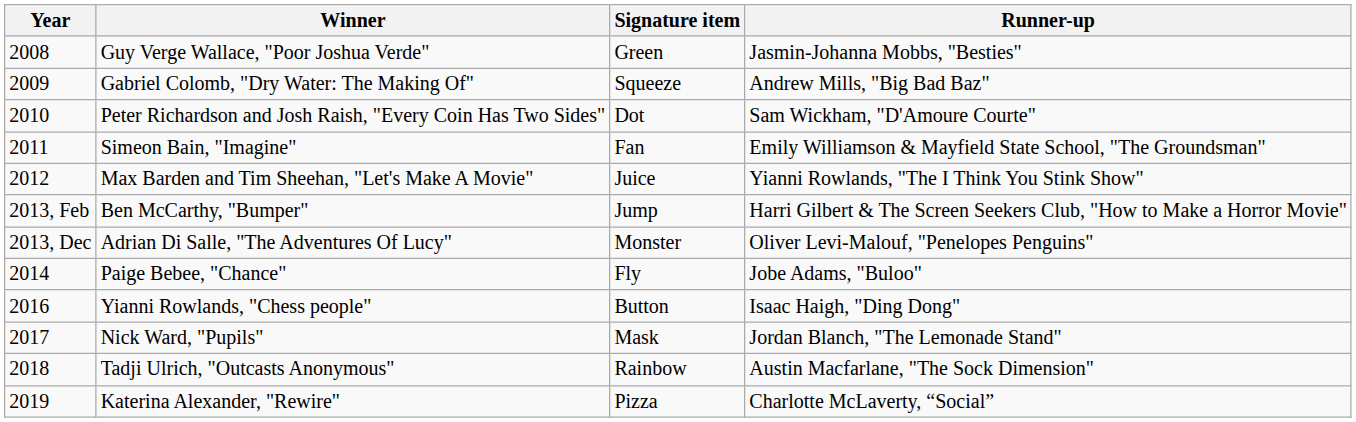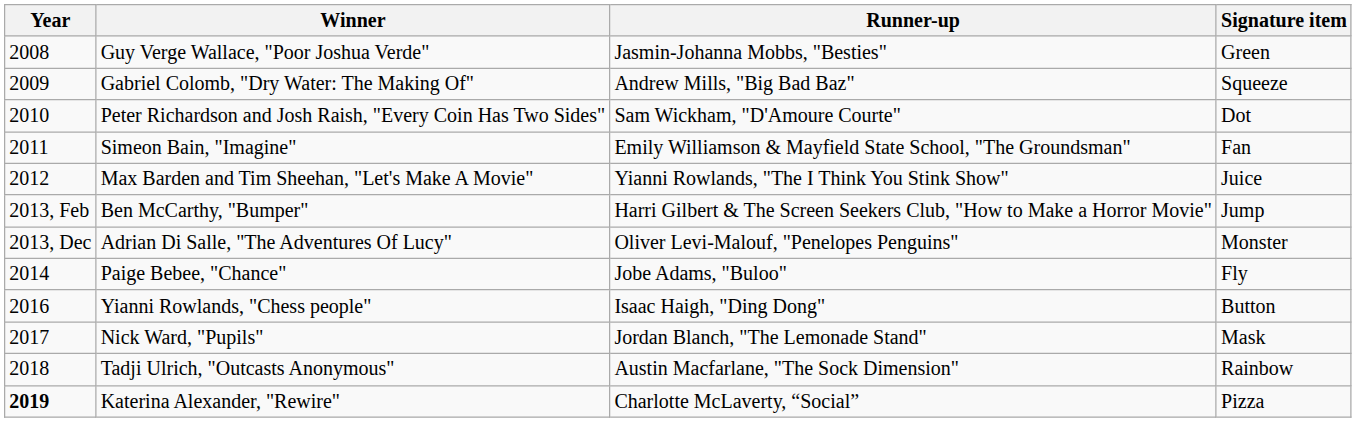 <table class="wikitable">
 <tr>
 <th>Year</th>
 <th>Winner</th>
+<th>Runner-up</th>
 <th>Signature item</th>
-<th>Runner-up</th>
 </tr>
 <tr>
 <td>2008</td>
 <td>Guy Verge Wallace, "Poor Joshua Verde"</td>
+<td>Jasmin-Johanna Mobbs, "Besties"</td>
 <td>Green</td>
-<td>Jasmin-Johanna Mobbs, "Besties"</td>
 </tr>
 <tr>
 <td>2009</td>
 <td>Gabriel Colomb, "Dry Water: The Making Of"</td>
+<td>Andrew Mills, "Big Bad Baz"</td>
 <td>Squeeze</td>
-<td>Andrew Mills, "Big Bad Baz"</td>
 </tr>
 <tr>
 <td>2010</td>
 <td>Peter Richardson and Josh Raish, "Every Coin Has Two Sides"</td>
+<td>Sam Wickham, "D'Amoure Courte"</td>
 <td>Dot</td>
-<td>Sam Wickham, "D'Amoure Courte"</td>
 </tr>
 <tr>
 <td>2011</td>
 <td>Simeon Bain, "Imagine"</td>
+<td>Emily Williamson & Mayfield State School, "The Groundsman"</td>
 <td>Fan</td>
-<td>Emily Williamson & Mayfield State School, "The Groundsman"</td>
 </tr>
 <tr>
 <td>2012</td>
 <td>Max Barden and Tim Sheehan, "Let's Make A Movie"</td>
+<td>Yianni Rowlands, "The I Think You Stink Show"</td>
 <td>Juice</td>
-<td>Yianni Rowlands, "The I Think You Stink Show"</td>
 </tr>
 <tr>
 <td>2013, Feb</td>
 <td>Ben McCarthy, "Bumper"</td>
+<td>Harri Gilbert & The Screen Seekers Club, "How to Make a Horror Movie"</td>
 <td>Jump</td>
-<td>Harri Gilbert & The Screen Seekers Club, "How to Make a Horror Movie"</td>
 </tr>
 <tr>
 <td>2013, Dec</td>
 <td>Adrian Di Salle, "The Adventures Of Lucy"</td>
+<td>Oliver Levi-Malouf, "Penelopes Penguins"</td>
 <td>Monster</td>
-<td>Oliver Levi-Malouf, "Penelopes Penguins"</td>
 </tr>
 <tr>
 <td>2014</td>
 <td>Paige Bebee, "Chance"</td>
+<td>Jobe Adams, "Buloo"</td>
 <td>Fly</td>
-<td>Jobe Adams, "Buloo"</td>
 </tr>
 <tr>
 <td>2016</td>
 <td>Yianni Rowlands, "Chess people"</td>
+<td>Isaac Haigh, "Ding Dong"</td>
 <td>Button</td>
-<td>Isaac Haigh, "Ding Dong"</td>
 </tr>
 <tr>
 <td>2017</td>
 <td>Nick Ward, "Pupils"</td>
+<td>Jordan Blanch, "The Lemonade Stand"</td>
 <td>Mask</td>
-<td>Jordan Blanch, "The Lemonade Stand"</td>
 </tr>
 <tr>
 <td>2018</td>
 <td>Tadji Ulrich, "Outcasts Anonymous"</td>
+<td>Austin Macfarlane, "The Sock Dimension"</td>
 <td>Rainbow</td>
-<td>Austin Macfarlane, "The Sock Dimension"</td>
 </tr>
 <tr>
-<td>2019</td>
+<td><strong>2019</strong></td>
 <td>Katerina Alexander, "Rewire"</td>
+<td>Charlotte McLaverty, “Social”</td>
 <td>Pizza</td>
-<td>Charlotte McLaverty, “Social”</td>
 </tr>
 </table>
